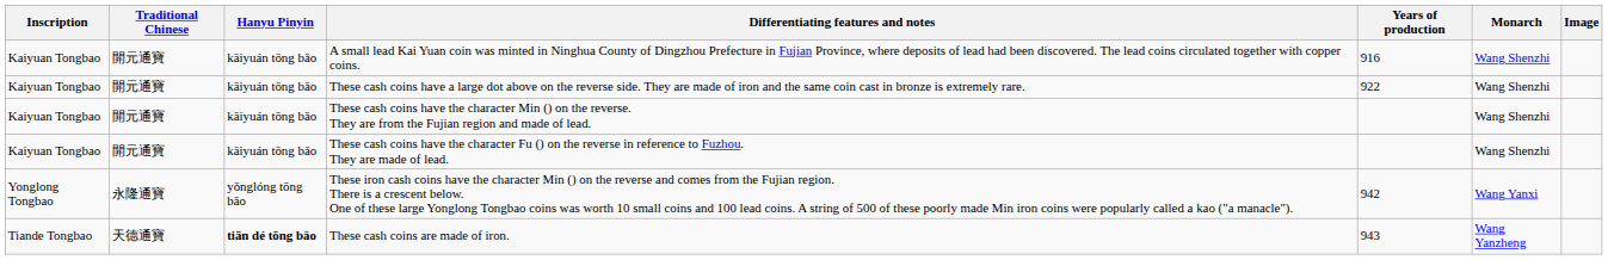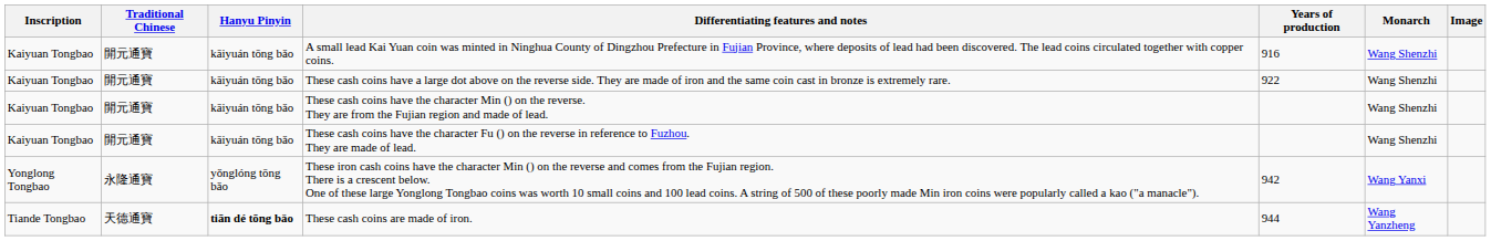 <table class="wikitable">
 <tr>
 <th>Inscription</th>
 <th><a href='#'>Traditional Chinese</a></th>
 <th><a href='#'>Hanyu Pinyin</a></th>
 <th>Differentiating features and notes</th>
 <th>Years of production</th>
 <th>Monarch</th>
 <th>Image</th>
 </tr>
 <tr>
 <td>Kaiyuan Tongbao</td>
 <td>開元通寶</td>
 <td>kāiyuán tōng bǎo</td>
 <td>A small lead Kai Yuan coin was minted in Ninghua County of Dingzhou Prefecture in <a href='#'>Fujian</a> Province, where deposits of lead had been discovered. The lead coins circulated together with copper coins.</td>
 <td>916</td>
 <td><a href='#'>Wang Shenzhi</a></td>
 <td></td>
 </tr>
 <tr>
 <td>Kaiyuan Tongbao</td>
 <td>開元通寶</td>
 <td>kāiyuán tōng bǎo</td>
 <td>These cash coins have a large dot above on the reverse side. They are made of iron and the same coin cast in bronze is extremely rare.</td>
 <td>922</td>
 <td>Wang Shenzhi</td>
 <td></td>
 </tr>
 <tr>
 <td>Kaiyuan Tongbao</td>
 <td>開元通寶</td>
 <td>kāiyuán tōng bǎo</td>
 <td>These cash coins  have the character Min () on the reverse.<br>They are from the Fujian region and made of lead.</td>
 <td></td>
 <td>Wang Shenzhi</td>
 <td></td>
 </tr>
 <tr>
 <td>Kaiyuan Tongbao</td>
 <td>開元通寶</td>
 <td>kāiyuán tōng bǎo</td>
 <td>These cash coins have the character Fu () on the reverse in reference to <a href='#'>Fuzhou</a>.<br>They are made of lead.</td>
 <td></td>
 <td>Wang Shenzhi</td>
 <td></td>
 </tr>
 <tr>
 <td>Yonglong Tongbao</td>
 <td>永隆通寶</td>
 <td>yǒnglóng tōng bǎo</td>
 <td>These iron cash coins have the character Min () on the reverse and comes from the Fujian region.<br>There is a crescent below.<br>One of these large Yonglong Tongbao coins was worth 10 small coins and 100 lead coins. A string of 500 of these poorly made Min iron coins were popularly called a kao ("a manacle").</td>
 <td>942</td>
 <td><a href='#'>Wang Yanxi</a></td>
 <td></td>
 </tr>
 <tr>
 <td>Tiande Tongbao</td>
 <td>天德通寶</td>
 <td><strong>tiān dé tōng bǎo</strong></td>
 <td>These cash coins are made of iron.</td>
-<td>943</td>
+<td>944</td>
 <td><a href='#'>Wang Yanzheng</a></td>
 <td></td>
 </tr>
 </table>
